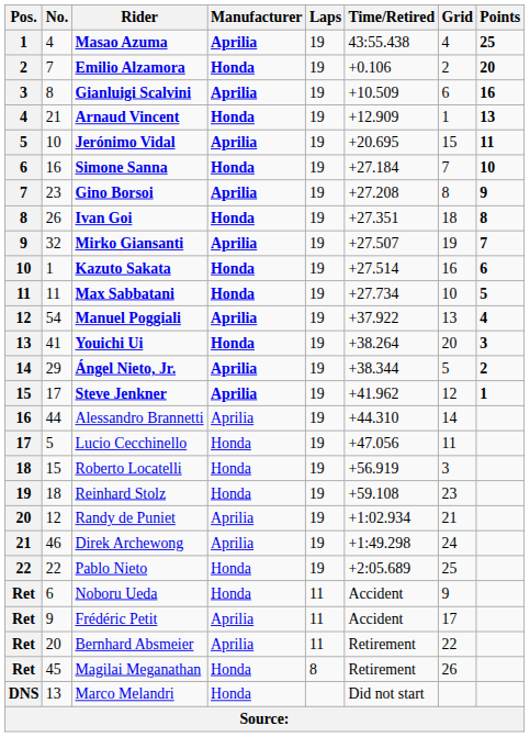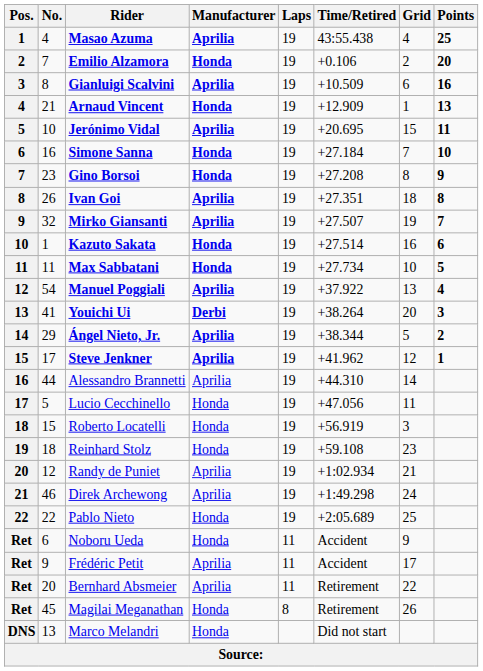 <table class="wikitable" style="font-size: 95%;">
 <tr>
 <th>Pos.</th>
 <th>No.</th>
 <th>Rider</th>
 <th>Manufacturer</th>
 <th>Laps</th>
 <th>Time/Retired</th>
 <th>Grid</th>
 <th>Points</th>
 </tr>
 <tr>
 <th>1</th>
 <td>4</td>
 <td> <strong><a href='#'>Masao Azuma</a></strong></td>
 <td><strong><a href='#'>Aprilia</a></strong></td>
 <td>19</td>
 <td>43:55.438</td>
 <td>4</td>
 <td><strong>25</strong></td>
 </tr>
 <tr>
 <th>2</th>
 <td>7</td>
 <td> <strong><a href='#'>Emilio Alzamora</a></strong></td>
 <td><strong><a href='#'>Honda</a></strong></td>
 <td>19</td>
 <td>+0.106</td>
 <td>2</td>
 <td><strong>20</strong></td>
 </tr>
 <tr>
 <th>3</th>
 <td>8</td>
 <td> <strong><a href='#'>Gianluigi Scalvini</a></strong></td>
 <td><strong><a href='#'>Aprilia</a></strong></td>
 <td>19</td>
 <td>+10.509</td>
 <td>6</td>
 <td><strong>16</strong></td>
 </tr>
 <tr>
 <th>4</th>
 <td>21</td>
 <td> <strong><a href='#'>Arnaud Vincent</a></strong></td>
 <td><strong><a href='#'>Honda</a></strong></td>
 <td>19</td>
 <td>+12.909</td>
 <td>1</td>
 <td><strong>13</strong></td>
 </tr>
 <tr>
 <th>5</th>
 <td>10</td>
 <td> <strong><a href='#'>Jerónimo Vidal</a></strong></td>
 <td><strong><a href='#'>Aprilia</a></strong></td>
 <td>19</td>
 <td>+20.695</td>
 <td>15</td>
 <td><strong>11</strong></td>
 </tr>
 <tr>
 <th>6</th>
 <td>16</td>
 <td> <strong><a href='#'>Simone Sanna</a></strong></td>
 <td><strong><a href='#'>Honda</a></strong></td>
 <td>19</td>
 <td>+27.184</td>
 <td>7</td>
 <td><strong>10</strong></td>
 </tr>
 <tr>
 <th>7</th>
 <td>23</td>
 <td> <strong><a href='#'>Gino Borsoi</a></strong></td>
-<td><strong><a href='#'>Aprilia</a></strong></td>
+<td><strong><a href='#'>Honda</a></strong></td>
 <td>19</td>
 <td>+27.208</td>
 <td>8</td>
 <td><strong>9</strong></td>
 </tr>
 <tr>
 <th>8</th>
 <td>26</td>
 <td> <strong><a href='#'>Ivan Goi</a></strong></td>
-<td><strong><a href='#'>Honda</a></strong></td>
+<td><strong><a href='#'>Aprilia</a></strong></td>
 <td>19</td>
 <td>+27.351</td>
 <td>18</td>
 <td><strong>8</strong></td>
 </tr>
 <tr>
 <th>9</th>
 <td>32</td>
 <td> <strong><a href='#'>Mirko Giansanti</a></strong></td>
 <td><strong><a href='#'>Aprilia</a></strong></td>
 <td>19</td>
 <td>+27.507</td>
 <td>19</td>
 <td><strong>7</strong></td>
 </tr>
 <tr>
 <th>10</th>
 <td>1</td>
 <td> <strong><a href='#'>Kazuto Sakata</a></strong></td>
 <td><strong><a href='#'>Honda</a></strong></td>
 <td>19</td>
 <td>+27.514</td>
 <td>16</td>
 <td><strong>6</strong></td>
 </tr>
 <tr>
 <th>11</th>
 <td>11</td>
 <td> <strong><a href='#'>Max Sabbatani</a></strong></td>
 <td><strong><a href='#'>Honda</a></strong></td>
 <td>19</td>
 <td>+27.734</td>
 <td>10</td>
 <td><strong>5</strong></td>
 </tr>
 <tr>
 <th>12</th>
 <td>54</td>
 <td> <strong><a href='#'>Manuel Poggiali</a></strong></td>
 <td><strong><a href='#'>Aprilia</a></strong></td>
 <td>19</td>
 <td>+37.922</td>
 <td>13</td>
 <td><strong>4</strong></td>
 </tr>
 <tr>
 <th>13</th>
 <td>41</td>
 <td> <strong><a href='#'>Youichi Ui</a></strong></td>
-<td><strong><a href='#'>Honda</a></strong></td>
+<td><strong><a href='#'>Derbi</a></strong></td>
 <td>19</td>
 <td>+38.264</td>
 <td>20</td>
 <td><strong>3</strong></td>
 </tr>
 <tr>
 <th>14</th>
 <td>29</td>
 <td> <strong><a href='#'>Ángel Nieto, Jr.</a></strong></td>
 <td><strong><a href='#'>Aprilia</a></strong></td>
 <td>19</td>
 <td>+38.344</td>
 <td>5</td>
 <td><strong>2</strong></td>
 </tr>
 <tr>
 <th>15</th>
 <td>17</td>
 <td> <strong><a href='#'>Steve Jenkner</a></strong></td>
 <td><strong><a href='#'>Aprilia</a></strong></td>
 <td>19</td>
 <td>+41.962</td>
 <td>12</td>
 <td><strong>1</strong></td>
 </tr>
 <tr>
 <th>16</th>
 <td>44</td>
 <td> <a href='#'>Alessandro Brannetti</a></td>
 <td><a href='#'>Aprilia</a></td>
 <td>19</td>
 <td>+44.310</td>
 <td>14</td>
 <td></td>
 </tr>
 <tr>
 <th>17</th>
 <td>5</td>
 <td> <a href='#'>Lucio Cecchinello</a></td>
 <td><a href='#'>Honda</a></td>
 <td>19</td>
 <td>+47.056</td>
 <td>11</td>
 <td></td>
 </tr>
 <tr>
 <th>18</th>
 <td>15</td>
 <td> <a href='#'>Roberto Locatelli</a></td>
 <td><a href='#'>Honda</a></td>
 <td>19</td>
 <td>+56.919</td>
 <td>3</td>
 <td></td>
 </tr>
 <tr>
 <th>19</th>
 <td>18</td>
 <td> <a href='#'>Reinhard Stolz</a></td>
 <td><a href='#'>Honda</a></td>
 <td>19</td>
 <td>+59.108</td>
 <td>23</td>
 <td></td>
 </tr>
 <tr>
 <th>20</th>
 <td>12</td>
 <td> <a href='#'>Randy de Puniet</a></td>
 <td><a href='#'>Aprilia</a></td>
 <td>19</td>
 <td>+1:02.934</td>
 <td>21</td>
 <td></td>
 </tr>
 <tr>
 <th>21</th>
 <td>46</td>
 <td> <a href='#'>Direk Archewong</a></td>
 <td><a href='#'>Aprilia</a></td>
 <td>19</td>
 <td>+1:49.298</td>
 <td>24</td>
 <td></td>
 </tr>
 <tr>
 <th>22</th>
 <td>22</td>
 <td> <a href='#'>Pablo Nieto</a></td>
 <td><a href='#'>Honda</a></td>
 <td>19</td>
 <td>+2:05.689</td>
 <td>25</td>
 <td></td>
 </tr>
 <tr>
 <th>Ret</th>
 <td>6</td>
 <td> <a href='#'>Noboru Ueda</a></td>
 <td><a href='#'>Honda</a></td>
 <td>11</td>
 <td>Accident</td>
 <td>9</td>
 <td></td>
 </tr>
 <tr>
 <th>Ret</th>
 <td>9</td>
 <td> <a href='#'>Frédéric Petit</a></td>
 <td><a href='#'>Aprilia</a></td>
 <td>11</td>
 <td>Accident</td>
 <td>17</td>
 <td></td>
 </tr>
 <tr>
 <th>Ret</th>
 <td>20</td>
 <td> <a href='#'>Bernhard Absmeier</a></td>
 <td><a href='#'>Aprilia</a></td>
 <td>11</td>
 <td>Retirement</td>
 <td>22</td>
 <td></td>
 </tr>
 <tr>
 <th>Ret</th>
 <td>45</td>
 <td> <a href='#'>Magilai Meganathan</a></td>
 <td><a href='#'>Honda</a></td>
 <td>8</td>
 <td>Retirement</td>
 <td>26</td>
 <td></td>
 </tr>
 <tr>
 <th>DNS</th>
 <td>13</td>
 <td> <a href='#'>Marco Melandri</a></td>
 <td><a href='#'>Honda</a></td>
 <td></td>
 <td>Did not start</td>
 <td></td>
 <td></td>
 </tr>
 <tr>
 <th colspan=8>Source: </th>
 </tr>
 </table>
